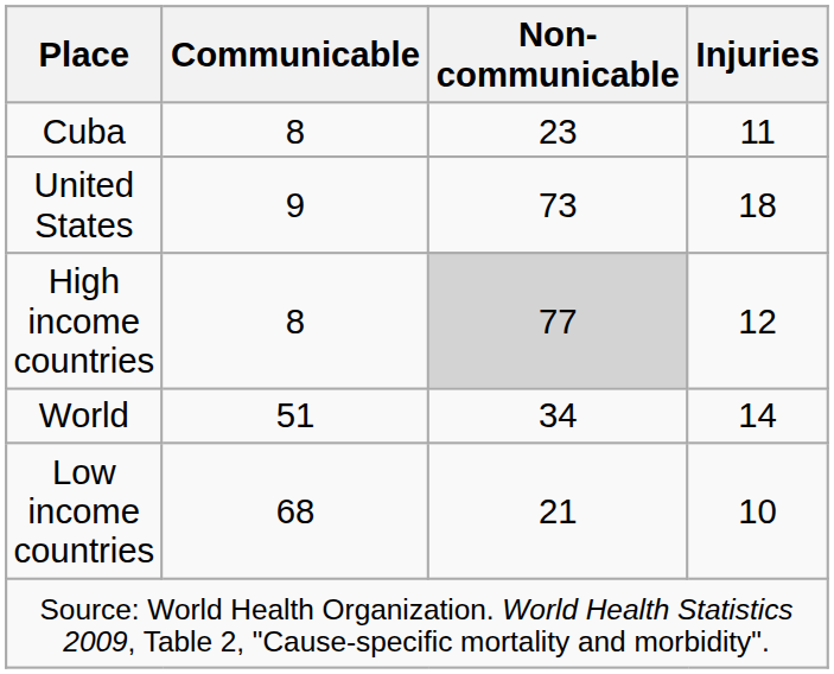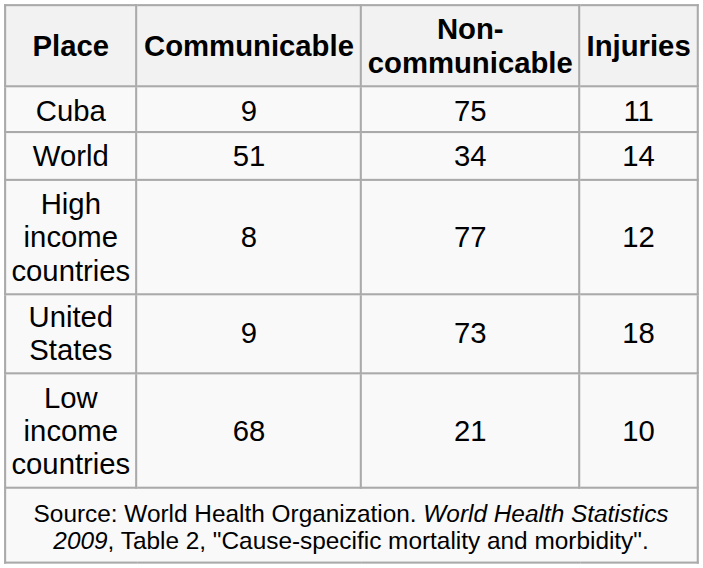 <table class="wikitable" style="width:20em; float:right; clear:right; font-size:88%; text-align:center; margin-left:1em">
 <tr>
 <th>Place</th>
 <th>Communicable</th>
 <th>Non-communicable</th>
 <th>Injuries</th>
 </tr>
 <tr>
 <td>Cuba</td>
+<td>9</td>
+<td>75</td>
+<td>11</td>
+</tr>
+<tr>
+<td>World</td>
+<td>51</td>
+<td>34</td>
+<td>14</td>
+</tr>
+<tr>
+<td>High income countries</td>
 <td>8</td>
-<td>23</td>
-<td>11</td>
+<td>77</td>
+<td>12</td>
 </tr>
 <tr>
 <td>United States</td>
 <td>9</td>
 <td>73</td>
 <td>18</td>
-</tr>
-<tr>
-<td>High income countries</td>
-<td>8</td>
-<td style="background: lightgrey;">77</td>
-<td>12</td>
-</tr>
-<tr>
-<td>World</td>
-<td>51</td>
-<td>34</td>
-<td>14</td>
 </tr>
 <tr>
 <td>Low income countries</td>
 <td>68</td>
 <td>21</td>
 <td>10</td>
 </tr>
 <tr>
 <td colspan=4 style="font-size:smaller; padding:0.4em">Source: World Health Organization. <em>World Health Statistics 2009</em>, Table 2, "Cause-specific mortality and morbidity".</td>
 </tr>
 </table>
